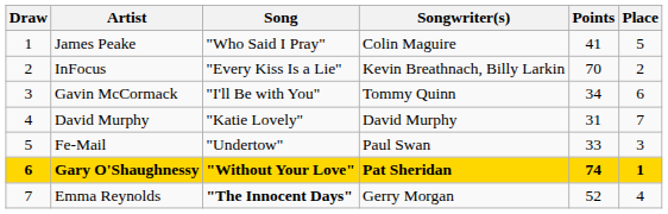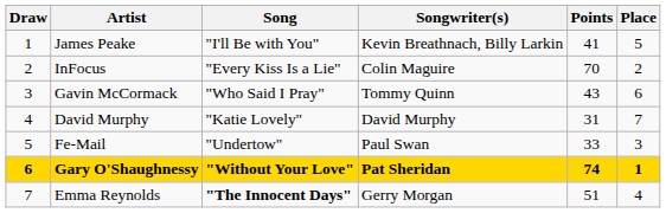 <table class="sortable wikitable" style="margin: 1em auto 1em auto; text-align:center">
 <tr>
 <th>Draw</th>
 <th>Artist</th>
 <th>Song</th>
 <th class="unsortable">Songwriter(s)</th>
 <th>Points</th>
 <th>Place</th>
 </tr>
 <tr>
 <td>1</td>
 <td align="left">James Peake</td>
-<td align="left">"Who Said I Pray"</td>
-<td align="left">Colin Maguire</td>
+<td align="left">"I'll Be with You"</td>
+<td align="left">Kevin Breathnach, Billy Larkin</td>
 <td>41</td>
 <td>5</td>
 </tr>
 <tr>
 <td>2</td>
 <td align="left">InFocus</td>
 <td align="left">"Every Kiss Is a Lie"</td>
-<td align="left">Kevin Breathnach, Billy Larkin</td>
+<td align="left">Colin Maguire</td>
 <td>70</td>
 <td>2</td>
 </tr>
 <tr>
 <td>3</td>
 <td align="left">Gavin McCormack</td>
-<td align="left">"I'll Be with You"</td>
+<td align="left">"Who Said I Pray"</td>
 <td align="left">Tommy Quinn</td>
-<td>34</td>
+<td>43</td>
 <td>6</td>
 </tr>
 <tr>
 <td>4</td>
 <td align="left">David Murphy</td>
 <td align="left">"Katie Lovely"</td>
 <td align="left">David Murphy</td>
 <td>31</td>
 <td>7</td>
 </tr>
 <tr>
 <td>5</td>
 <td align="left">Fe-Mail</td>
 <td align="left">"Undertow"</td>
 <td align="left">Paul Swan</td>
 <td>33</td>
 <td>3</td>
 </tr>
 <tr bgcolor="gold">
 <td><strong>6</strong></td>
 <td align="left"><strong>Gary O'Shaughnessy</strong></td>
 <td align="left"><strong>"Without Your Love"</strong></td>
 <td align="left"><strong>Pat Sheridan</strong></td>
 <td><strong>74</strong></td>
 <td><strong>1</strong></td>
 </tr>
 <tr>
 <td>7</td>
 <td align="left">Emma Reynolds</td>
 <td align="left"><strong>"The Innocent Days"</strong></td>
 <td align="left">Gerry Morgan</td>
-<td>52</td>
+<td>51</td>
 <td>4</td>
 </tr>
 </table>
